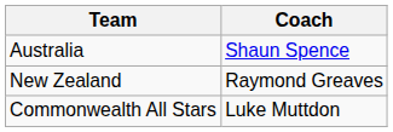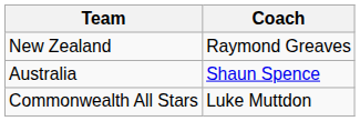 <table class="wikitable">
 <tr>
 <th>Team</th>
 <th>Coach</th>
 </tr>
 <tr>
+<td> New Zealand</td>
+<td>Raymond Greaves</td>
+</tr>
+<tr>
 <td> Australia</td>
 <td><a href='#'>Shaun Spence</a></td>
-</tr>
-<tr>
-<td> New Zealand</td>
-<td>Raymond Greaves</td>
 </tr>
 <tr>
 <td>Commonwealth All Stars</td>
 <td>Luke Muttdon</td>
 </tr>
 </table>
